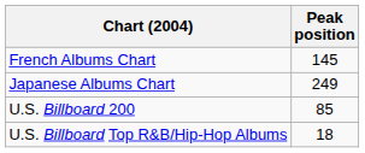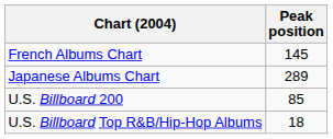 <table class="wikitable sortable">
 <tr>
 <th>Chart (2004)</th>
 <th>Peak<br>position</th>
 </tr>
 <tr>
 <td><a href='#'>French Albums Chart</a></td>
 <td style="text-align:center;">145</td>
 </tr>
 <tr>
 <td><a href='#'>Japanese Albums Chart</a></td>
-<td style="text-align:center;">249</td>
+<td style="text-align:center;">289</td>
 </tr>
 <tr>
 <td>U.S. <a href='#'><em>Billboard</em> 200</a></td>
 <td align="center">85</td>
 </tr>
 <tr>
 <td>U.S. <em><a href='#'>Billboard</a></em> <a href='#'>Top R&B/Hip-Hop Albums</a></td>
 <td align="center">18</td>
 </tr>
 </table>
